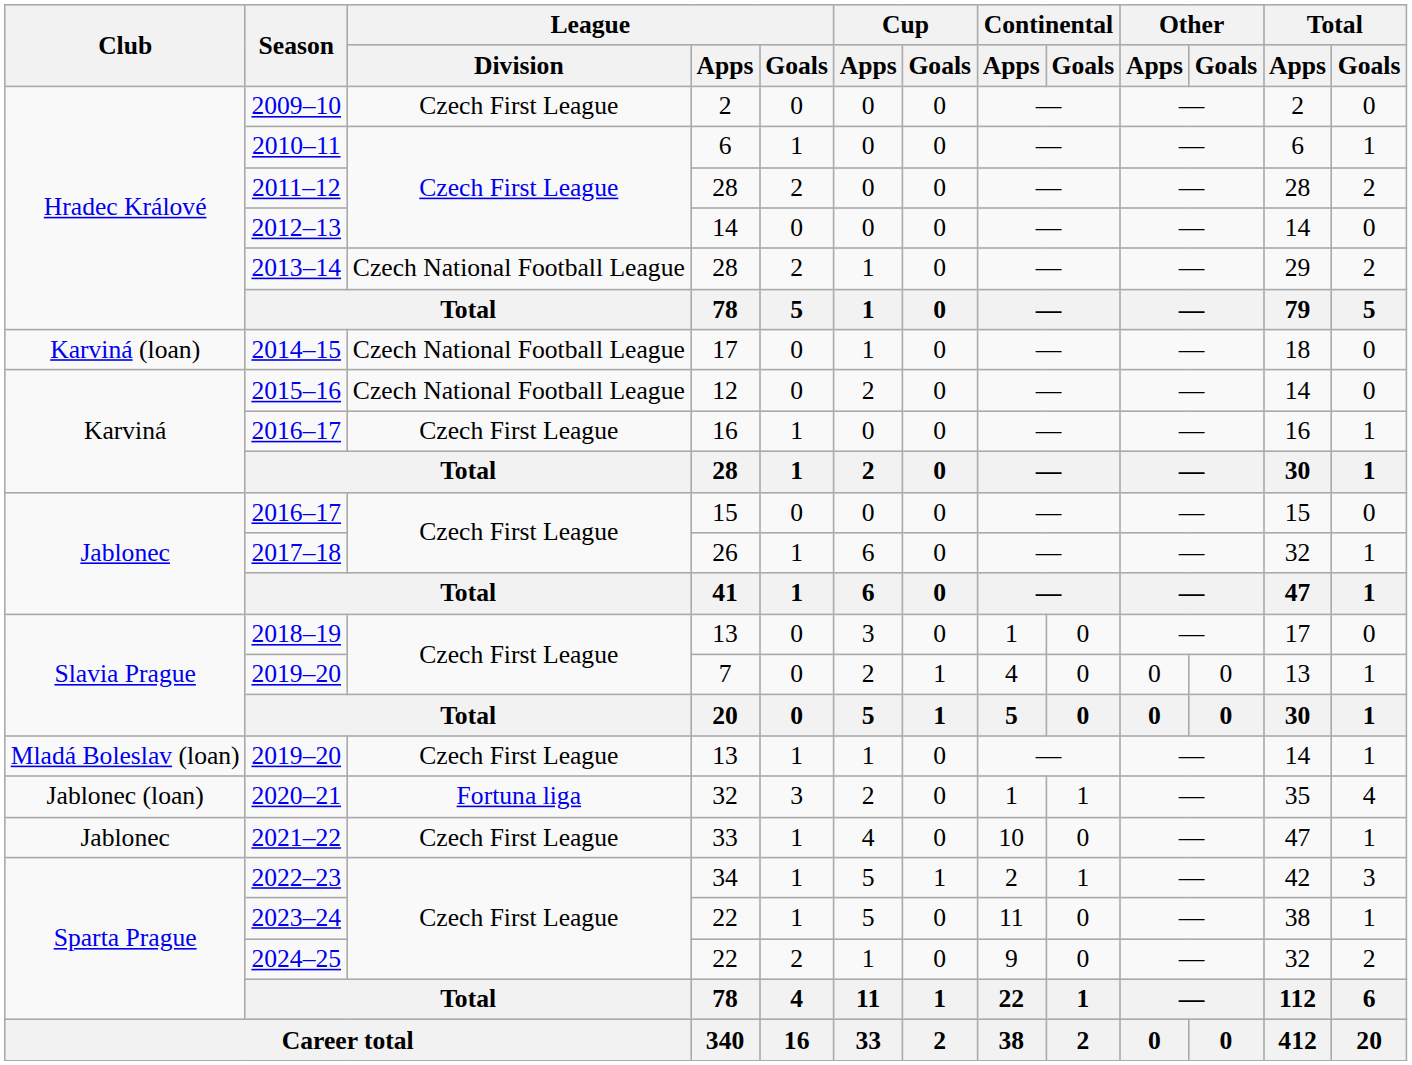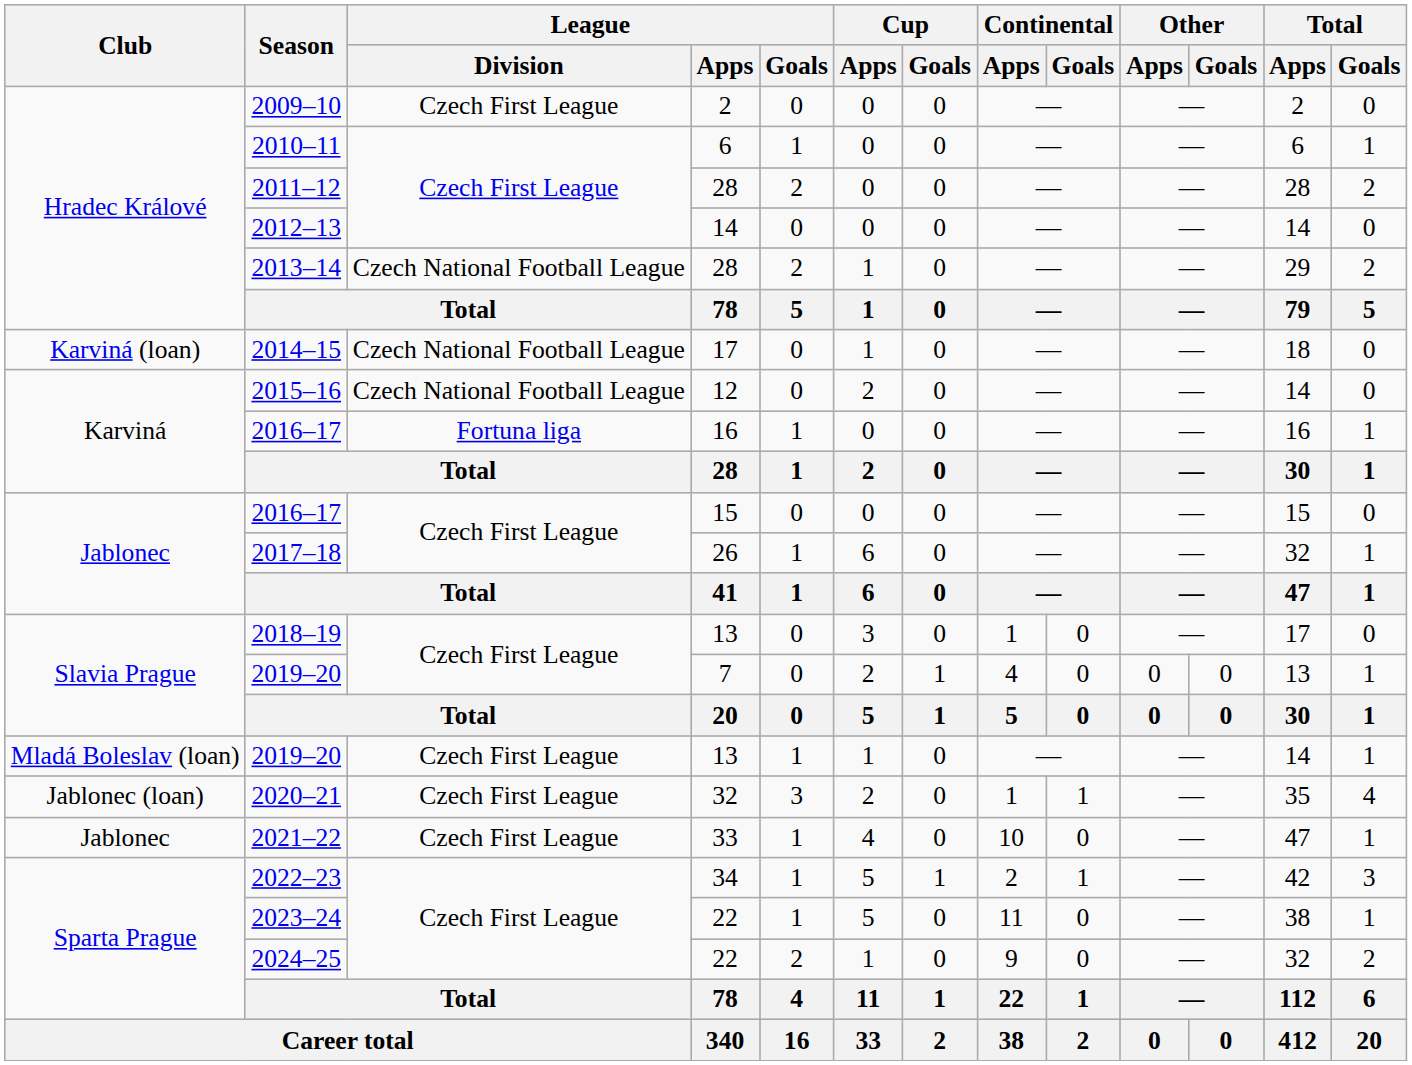 <table class="wikitable" style="text-align:center">
 <tr>
 <th rowspan="2">Club</th>
 <th rowspan="2">Season</th>
 <th colspan="3">League</th>
 <th colspan="2">Cup</th>
 <th colspan="2">Continental</th>
 <th colspan="2">Other</th>
 <th colspan="2">Total</th>
 </tr>
 <tr>
 <th>Division</th>
 <th>Apps</th>
 <th>Goals</th>
 <th>Apps</th>
 <th>Goals</th>
 <th>Apps</th>
 <th>Goals</th>
 <th>Apps</th>
 <th>Goals</th>
 <th>Apps</th>
 <th>Goals</th>
 </tr>
 <tr>
 <td rowspan="6"><a href='#'>Hradec Králové</a></td>
 <td><a href='#'>2009–10</a></td>
 <td>Czech First League</td>
 <td>2</td>
 <td>0</td>
 <td>0</td>
 <td>0</td>
 <td colspan="2">—</td>
 <td colspan="2">—</td>
 <td>2</td>
 <td>0</td>
 </tr>
 <tr>
 <td><a href='#'>2010–11</a></td>
 <td rowspan="3"><a href='#'>Czech First League</a></td>
 <td>6</td>
 <td>1</td>
 <td>0</td>
 <td>0</td>
 <td colspan="2">—</td>
 <td colspan="2">—</td>
 <td>6</td>
 <td>1</td>
 </tr>
 <tr>
 <td><a href='#'>2011–12</a></td>
 <td>28</td>
 <td>2</td>
 <td>0</td>
 <td>0</td>
 <td colspan="2">—</td>
 <td colspan="2">—</td>
 <td>28</td>
 <td>2</td>
 </tr>
 <tr>
 <td><a href='#'>2012–13</a></td>
 <td>14</td>
 <td>0</td>
 <td>0</td>
 <td>0</td>
 <td colspan="2">—</td>
 <td colspan="2">—</td>
 <td>14</td>
 <td>0</td>
 </tr>
 <tr>
 <td><a href='#'>2013–14</a></td>
 <td>Czech National Football League</td>
 <td>28</td>
 <td>2</td>
 <td>1</td>
 <td>0</td>
 <td colspan="2">—</td>
 <td colspan="2">—</td>
 <td>29</td>
 <td>2</td>
 </tr>
 <tr>
 <th colspan="2">Total</th>
 <th>78</th>
 <th>5</th>
 <th>1</th>
 <th>0</th>
 <th colspan="2">—</th>
 <th colspan="2">—</th>
 <th>79</th>
 <th>5</th>
 </tr>
 <tr>
 <td><a href='#'>Karviná</a> (loan)</td>
 <td><a href='#'>2014–15</a></td>
 <td>Czech National Football League</td>
 <td>17</td>
 <td>0</td>
 <td>1</td>
 <td>0</td>
 <td colspan="2">—</td>
 <td colspan="2">—</td>
 <td>18</td>
 <td>0</td>
 </tr>
 <tr>
 <td rowspan="3">Karviná</td>
 <td><a href='#'>2015–16</a></td>
 <td>Czech National Football League</td>
 <td>12</td>
 <td>0</td>
 <td>2</td>
 <td>0</td>
 <td colspan="2">—</td>
 <td colspan="2">—</td>
 <td>14</td>
 <td>0</td>
 </tr>
 <tr>
 <td><a href='#'>2016–17</a></td>
-<td>Czech First League</td>
+<td><a href='#'>Fortuna liga</a></td>
 <td>16</td>
 <td>1</td>
 <td>0</td>
 <td>0</td>
 <td colspan="2">—</td>
 <td colspan="2">—</td>
 <td>16</td>
 <td>1</td>
 </tr>
 <tr>
 <th colspan="2">Total</th>
 <th>28</th>
 <th>1</th>
 <th>2</th>
 <th>0</th>
 <th colspan="2">—</th>
 <th colspan="2">—</th>
 <th>30</th>
 <th>1</th>
 </tr>
 <tr>
 <td rowspan="3"><a href='#'>Jablonec</a></td>
 <td><a href='#'>2016–17</a></td>
 <td rowspan="2">Czech First League</td>
 <td>15</td>
 <td>0</td>
 <td>0</td>
 <td>0</td>
 <td colspan="2">—</td>
 <td colspan="2">—</td>
 <td>15</td>
 <td>0</td>
 </tr>
 <tr>
 <td><a href='#'>2017–18</a></td>
 <td>26</td>
 <td>1</td>
 <td>6</td>
 <td>0</td>
 <td colspan="2">—</td>
 <td colspan="2">—</td>
 <td>32</td>
 <td>1</td>
 </tr>
 <tr>
 <th colspan="2">Total</th>
 <th>41</th>
 <th>1</th>
 <th>6</th>
 <th>0</th>
 <th colspan="2">—</th>
 <th colspan="2">—</th>
 <th>47</th>
 <th>1</th>
 </tr>
 <tr>
 <td rowspan="3"><a href='#'>Slavia Prague</a></td>
 <td><a href='#'>2018–19</a></td>
 <td rowspan="2">Czech First League</td>
 <td>13</td>
 <td>0</td>
 <td>3</td>
 <td>0</td>
 <td>1</td>
 <td>0</td>
 <td colspan="2">—</td>
 <td>17</td>
 <td>0</td>
 </tr>
 <tr>
 <td><a href='#'>2019–20</a></td>
 <td>7</td>
 <td>0</td>
 <td>2</td>
 <td>1</td>
 <td>4</td>
 <td>0</td>
 <td>0</td>
 <td>0</td>
 <td>13</td>
 <td>1</td>
 </tr>
 <tr>
 <th colspan="2">Total</th>
 <th>20</th>
 <th>0</th>
 <th>5</th>
 <th>1</th>
 <th>5</th>
 <th>0</th>
 <th>0</th>
 <th>0</th>
 <th>30</th>
 <th>1</th>
 </tr>
 <tr>
 <td><a href='#'>Mladá Boleslav</a> (loan)</td>
 <td><a href='#'>2019–20</a></td>
 <td>Czech First League</td>
 <td>13</td>
 <td>1</td>
 <td>1</td>
 <td>0</td>
 <td colspan="2">—</td>
 <td colspan="2">—</td>
 <td>14</td>
 <td>1</td>
 </tr>
 <tr>
 <td>Jablonec (loan)</td>
 <td><a href='#'>2020–21</a></td>
-<td><a href='#'>Fortuna liga</a></td>
+<td>Czech First League</td>
 <td>32</td>
 <td>3</td>
 <td>2</td>
 <td>0</td>
 <td>1</td>
 <td>1</td>
 <td colspan="2">—</td>
 <td>35</td>
 <td>4</td>
 </tr>
 <tr>
 <td>Jablonec</td>
 <td><a href='#'>2021–22</a></td>
 <td>Czech First League</td>
 <td>33</td>
 <td>1</td>
 <td>4</td>
 <td>0</td>
 <td>10</td>
 <td>0</td>
 <td colspan="2">—</td>
 <td>47</td>
 <td>1</td>
 </tr>
 <tr>
 <td rowspan="4"><a href='#'>Sparta Prague</a></td>
 <td><a href='#'>2022–23</a></td>
 <td rowspan="3">Czech First League</td>
 <td>34</td>
 <td>1</td>
 <td>5</td>
 <td>1</td>
 <td>2</td>
 <td>1</td>
 <td colspan="2">—</td>
 <td>42</td>
 <td>3</td>
 </tr>
 <tr>
 <td><a href='#'>2023–24</a></td>
 <td>22</td>
 <td>1</td>
 <td>5</td>
 <td>0</td>
 <td>11</td>
 <td>0</td>
 <td colspan="2">—</td>
 <td>38</td>
 <td>1</td>
 </tr>
 <tr>
 <td><a href='#'>2024–25</a></td>
 <td>22</td>
 <td>2</td>
 <td>1</td>
 <td>0</td>
 <td>9</td>
 <td>0</td>
 <td colspan="2">—</td>
 <td>32</td>
 <td>2</td>
 </tr>
 <tr>
 <th colspan="2">Total</th>
 <th>78</th>
 <th>4</th>
 <th>11</th>
 <th>1</th>
 <th>22</th>
 <th>1</th>
 <th colspan="2">—</th>
 <th>112</th>
 <th>6</th>
 </tr>
 <tr>
 <th colspan="3">Career total</th>
 <th>340</th>
 <th>16</th>
 <th>33</th>
 <th>2</th>
 <th>38</th>
 <th>2</th>
 <th>0</th>
 <th>0</th>
 <th>412</th>
 <th>20</th>
 </tr>
 </table>
